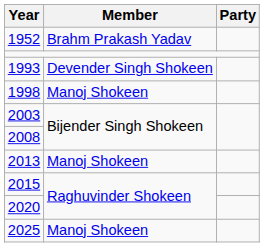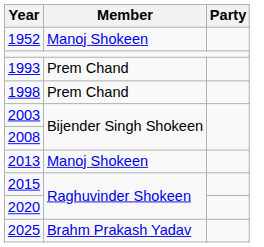 <table class="wikitable">
 <tr>
 <th>Year</th>
 <th>Member</th>
 <th colspan="2">Party</th>
 </tr>
 <tr>
 <td><a href='#'>1952</a></td>
-<td><a href='#'>Brahm Prakash Yadav</a></td>
+<td><a href='#'>Manoj Shokeen</a></td>
 <td></td>
 </tr>
 <tr>
 <td colspan="4"></td>
 </tr>
 <tr>
 <td><a href='#'>1993</a></td>
-<td><a href='#'>Devender Singh Shokeen</a></td>
+<td>Prem Chand</td>
 <td></td>
 </tr>
 <tr>
 <td><a href='#'>1998</a></td>
-<td><a href='#'>Manoj Shokeen</a></td>
+<td>Prem Chand</td>
 <td></td>
 </tr>
 <tr>
 <td><a href='#'>2003</a></td>
 <td rowspan="2">Bijender Singh Shokeen</td>
 </tr>
 <tr>
 <td><a href='#'>2008</a></td>
 </tr>
 <tr>
 <td><a href='#'>2013</a></td>
 <td><a href='#'>Manoj Shokeen</a></td>
 <td></td>
 </tr>
 <tr>
 <td><a href='#'>2015</a></td>
 <td rowspan="2"><a href='#'>Raghuvinder Shokeen</a></td>
 <td></td>
 </tr>
 <tr>
 <td><a href='#'>2020</a></td>
 </tr>
 <tr>
 <td><a href='#'>2025</a></td>
-<td><a href='#'>Manoj Shokeen</a></td>
+<td><a href='#'>Brahm Prakash Yadav</a></td>
 <td></td>
 </tr>
 </table>
